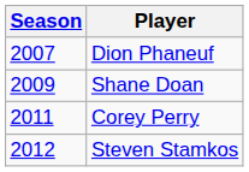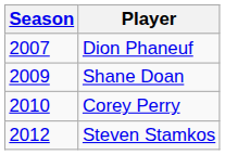 <table class="wikitable sortable">
 <tr>
 <th><a href='#'>Season</a></th>
 <th>Player</th>
 </tr>
 <tr>
 <td><a href='#'>2007</a></td>
 <td><a href='#'>Dion Phaneuf</a></td>
 </tr>
 <tr>
 <td><a href='#'>2009</a></td>
 <td><a href='#'>Shane Doan</a></td>
 </tr>
 <tr>
-<td><a href='#'>2011</a></td>
+<td><a href='#'>2010</a></td>
 <td><a href='#'>Corey Perry</a></td>
 </tr>
 <tr>
 <td><a href='#'>2012</a></td>
 <td><a href='#'>Steven Stamkos</a></td>
 </tr>
 </table>
